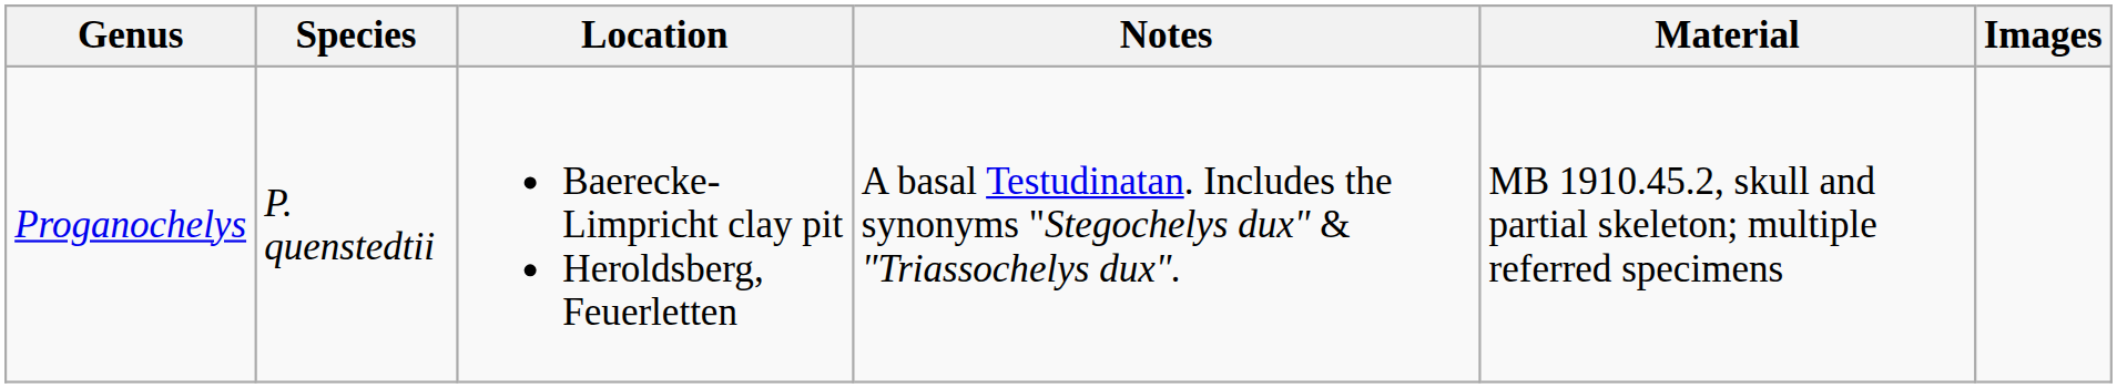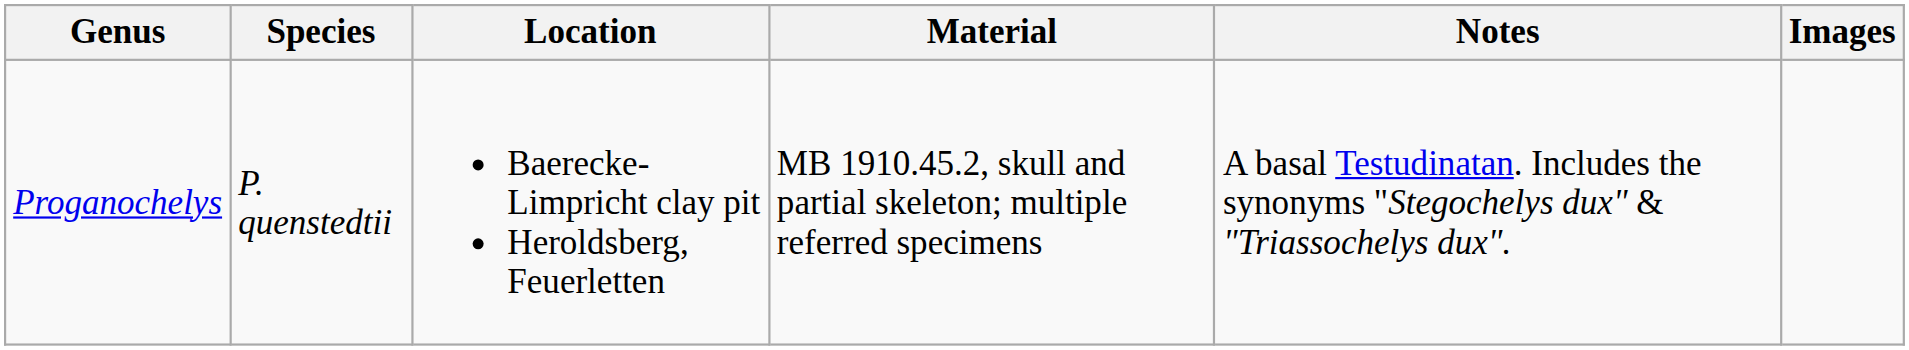 <table class="wikitable" align="center">
 <tr>
 <th>Genus</th>
 <th>Species</th>
 <th>Location</th>
+<th>Material</th>
 <th>Notes</th>
-<th>Material</th>
 <th>Images</th>
 </tr>
 <tr>
 <td><em><a href='#'>Proganochelys</a></em></td>
 <td><em>P. quenstedtii</em></td>
 <td><br><ul><li>Baerecke-Limpricht clay pit</li><li>Heroldsberg, Feuerletten</li></ul></td>
+<td>MB 1910.45.2, skull and partial skeleton; multiple referred specimens</td>
 <td>A basal <a href='#'>Testudinatan</a>. Includes the synonyms "<em>Stegochelys dux"</em> & <em>"Triassochelys dux".</em></td>
-<td>MB 1910.45.2, skull and partial skeleton; multiple referred specimens</td>
 <td></td>
 </tr>
 </table>
